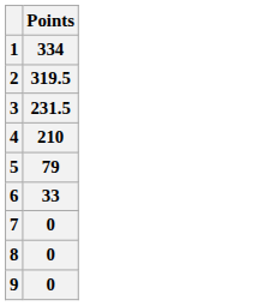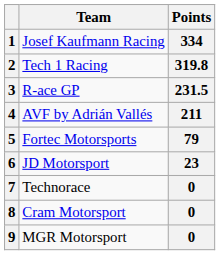 <table class="wikitable" border="2" style="text-align:center; font-size:90%;">
 <tr>
 <th></th>
+<th>Team</th>
 <th>Points</th>
 </tr>
 <tr>
 <th>1</th>
+<td align="left"> <a href='#'>Josef Kaufmann Racing</a></td>
 <th>334</th>
 </tr>
 <tr>
 <th>2</th>
-<th>319.5</th>
+<td align="left"> <a href='#'>Tech 1 Racing</a></td>
+<th>319.8</th>
 </tr>
 <tr>
 <th>3</th>
+<td align="left"> <a href='#'>R-ace GP</a></td>
 <th>231.5</th>
 </tr>
 <tr>
 <th>4</th>
-<th>210</th>
+<td align="left"> <a href='#'>AVF by Adrián Vallés</a></td>
+<th>211</th>
 </tr>
 <tr>
 <th>5</th>
+<td align="left"> <a href='#'>Fortec Motorsports</a></td>
 <th>79</th>
 </tr>
 <tr>
 <th>6</th>
-<th>33</th>
+<td align="left"> <a href='#'>JD Motorsport</a></td>
+<th>23</th>
 </tr>
 <tr>
 <th>7</th>
+<td align="left"> Technorace</td>
 <th>0</th>
 </tr>
 <tr>
 <th>8</th>
+<td align="left"> <a href='#'>Cram Motorsport</a></td>
 <th>0</th>
 </tr>
 <tr>
 <th>9</th>
+<td align="left"> MGR Motorsport</td>
 <th>0</th>
 </tr>
 </table>
